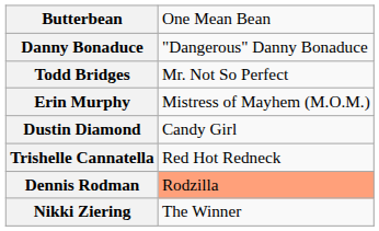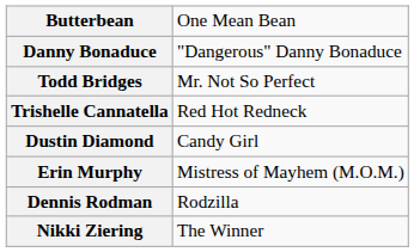 <table class=wikitable style="font-size:90%; margin: 0.5em 0 0.5em 1em; float: right">
 <tr>
 <th>Butterbean</th>
 <td>One Mean Bean</td>
 </tr>
 <tr>
 <th>Danny Bonaduce</th>
 <td>"Dangerous" Danny Bonaduce</td>
 </tr>
 <tr>
 <th>Todd Bridges</th>
 <td>Mr. Not So Perfect</td>
 </tr>
 <tr>
-<th>Erin Murphy</th>
-<td>Mistress of Mayhem (M.O.M.)</td>
+<th>Trishelle Cannatella</th>
+<td>Red Hot Redneck</td>
 </tr>
 <tr>
 <th>Dustin Diamond</th>
 <td>Candy Girl</td>
 </tr>
 <tr>
-<th>Trishelle Cannatella</th>
-<td>Red Hot Redneck</td>
+<th>Erin Murphy</th>
+<td>Mistress of Mayhem (M.O.M.)</td>
 </tr>
 <tr>
 <th>Dennis Rodman</th>
-<td style="background: lightsalmon;">Rodzilla</td>
+<td>Rodzilla</td>
 </tr>
 <tr>
 <th>Nikki Ziering</th>
 <td>The Winner</td>
 </tr>
 </table>
